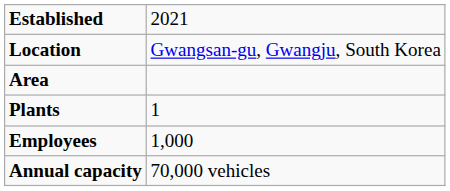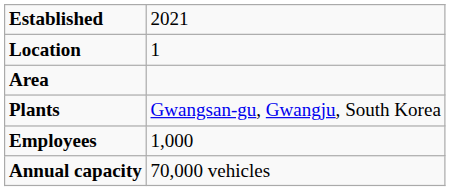 <table class="wikitable">
 <tr>
 <td><strong>Established</strong></td>
 <td>2021</td>
 </tr>
 <tr>
 <td><strong>Location</strong></td>
-<td><a href='#'>Gwangsan-gu</a>, <a href='#'>Gwangju</a>, South Korea</td>
+<td>1</td>
 </tr>
 <tr>
 <td><strong>Area</strong></td>
 <td></td>
 </tr>
 <tr>
 <td><strong>Plants</strong></td>
-<td>1</td>
+<td><a href='#'>Gwangsan-gu</a>, <a href='#'>Gwangju</a>, South Korea</td>
 </tr>
 <tr>
 <td><strong>Employees</strong></td>
 <td>1,000</td>
 </tr>
 <tr>
 <td><strong>Annual capacity</strong></td>
 <td>70,000 vehicles</td>
 </tr>
 </table>
